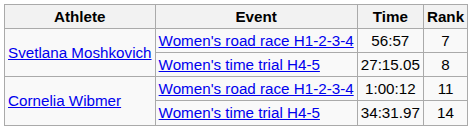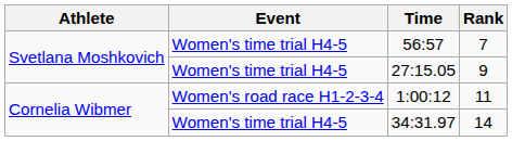 <table class=wikitable style=font-size:95%;text-align:center>
 <tr>
 <th>Athlete</th>
 <th>Event</th>
 <th>Time</th>
 <th>Rank</th>
 </tr>
 <tr align=center>
 <td align=left rowspan=2><a href='#'>Svetlana Moshkovich</a></td>
-<td align=left><a href='#'>Women's road race H1-2-3-4</a></td>
+<td align=left><a href='#'>Women's time trial H4-5</a></td>
 <td>56:57</td>
 <td>7</td>
 </tr>
 <tr align=center>
 <td align=left><a href='#'>Women's time trial H4-5</a></td>
 <td>27:15.05</td>
-<td>8</td>
+<td>9</td>
 </tr>
 <tr align=center>
 <td align=left rowspan=2><a href='#'>Cornelia Wibmer</a></td>
 <td align=left><a href='#'>Women's road race H1-2-3-4</a></td>
 <td>1:00:12</td>
 <td>11</td>
 </tr>
 <tr align=center>
 <td align=left><a href='#'>Women's time trial H4-5</a></td>
 <td>34:31.97</td>
 <td>14</td>
 </tr>
 </table>
